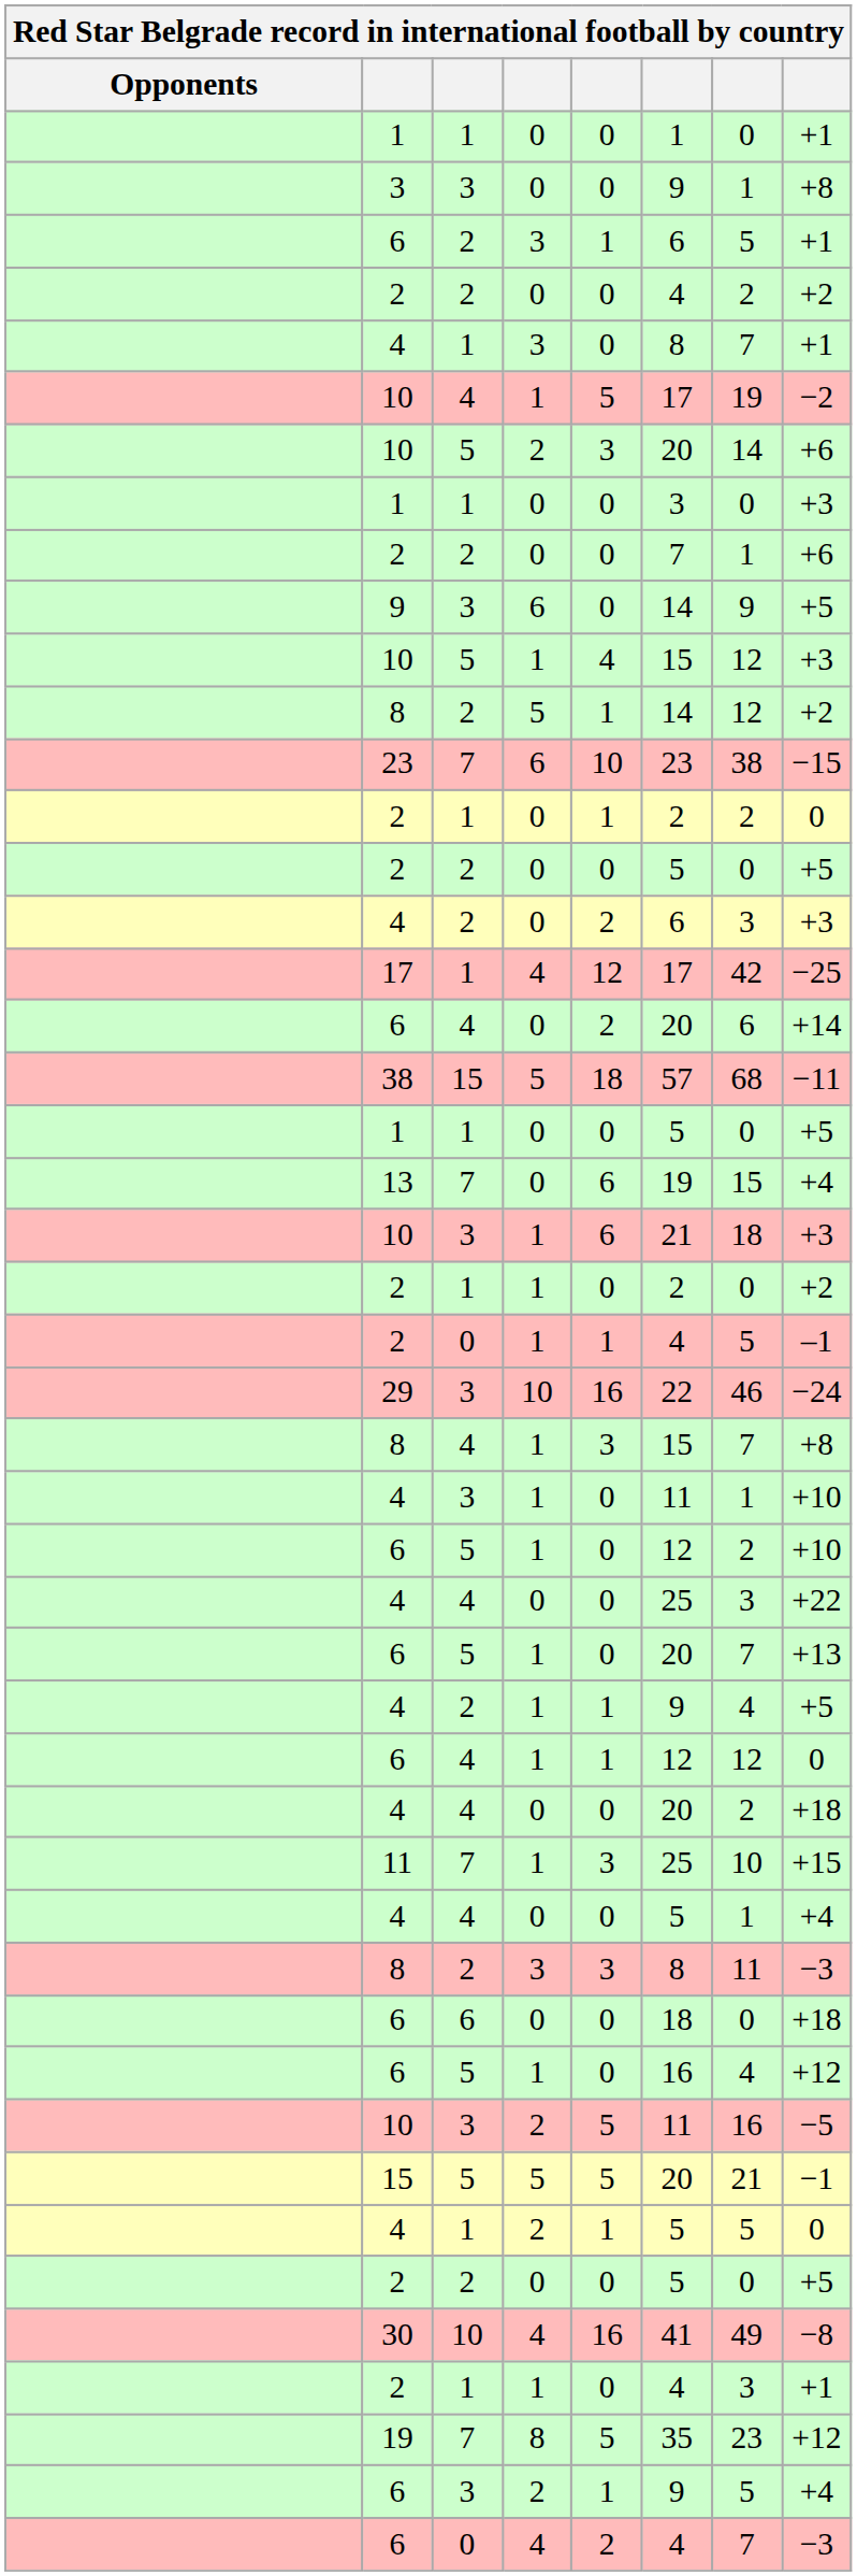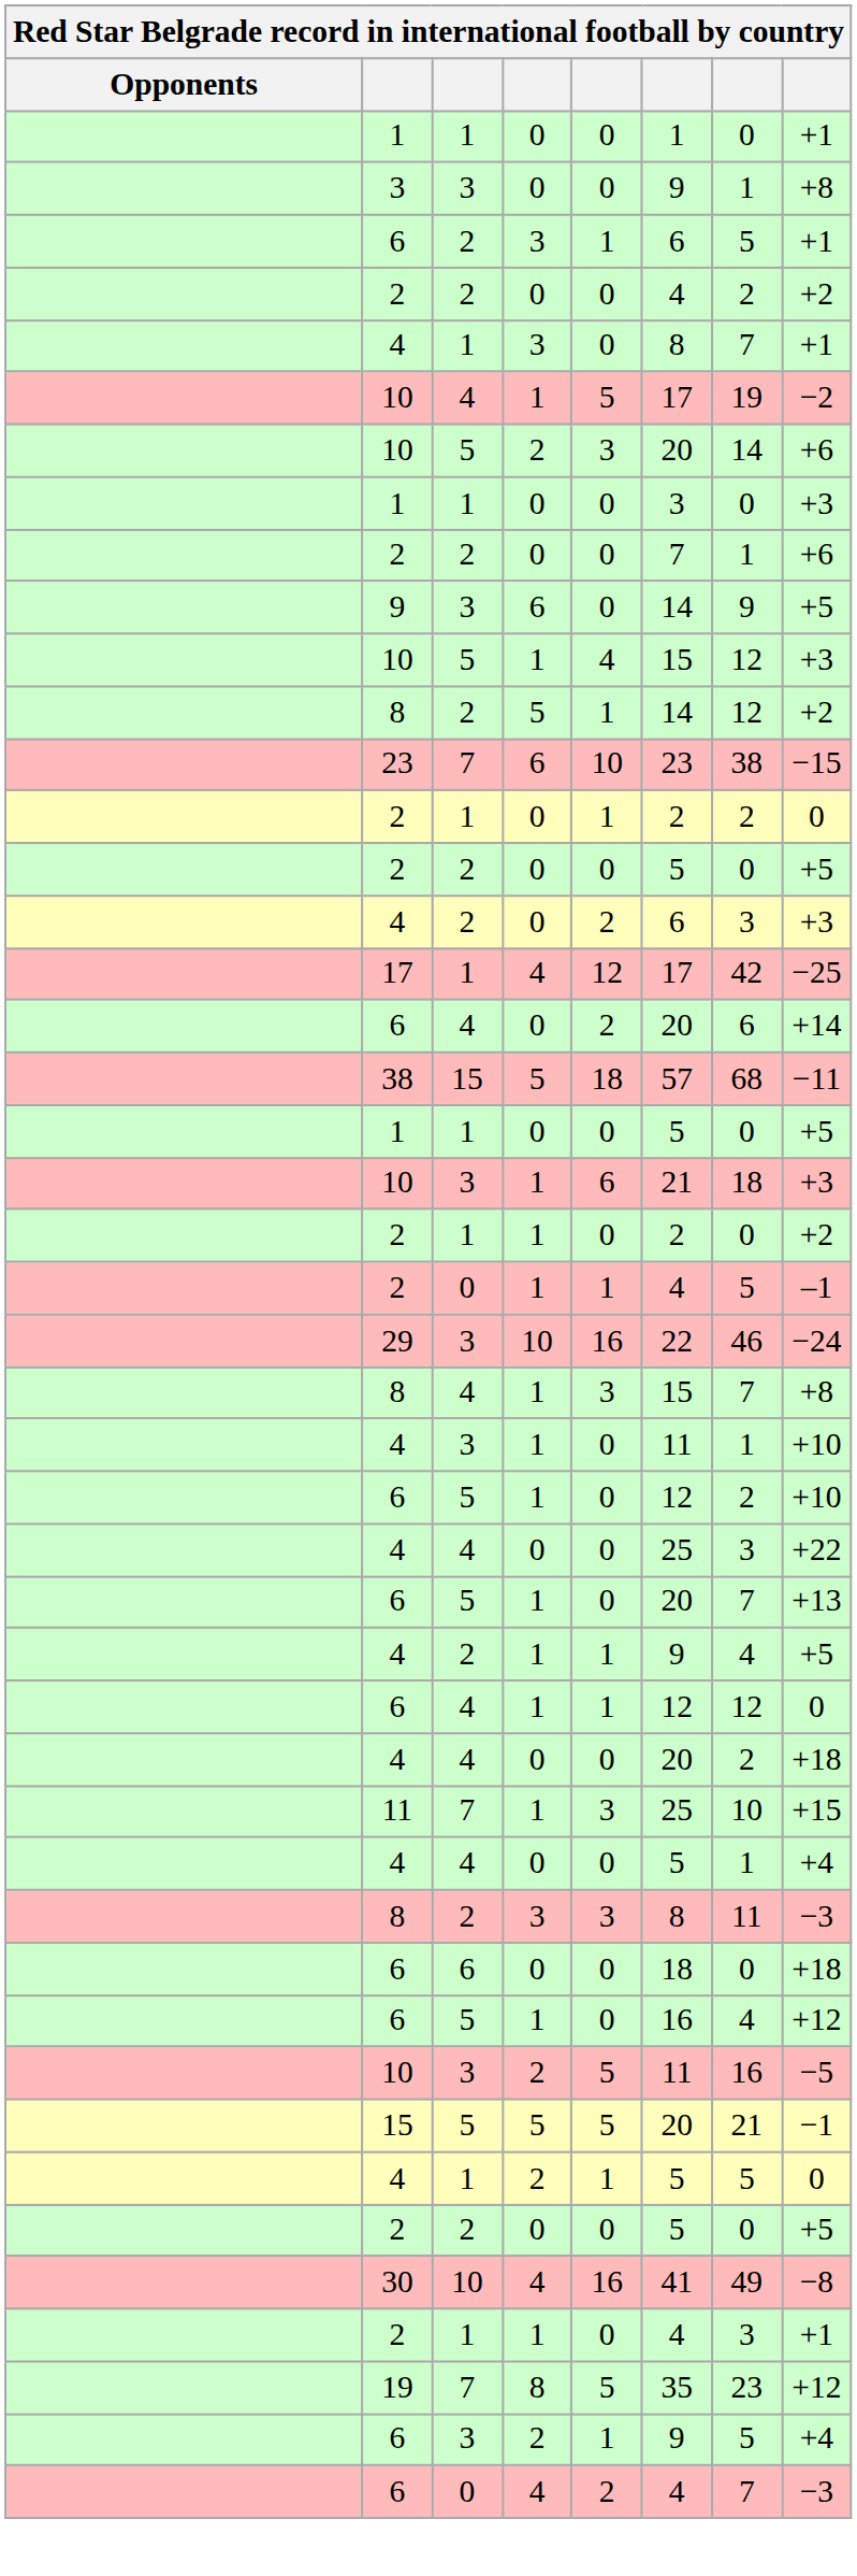 <table class="wikitable sortable collapsed" style="text-align: center; font-size: 90%;">
 <tr>
 <th colspan="8"><strong>Red Star Belgrade record in international football by country</strong></th>
 </tr>
 <tr>
 <th>Opponents</th>
 <th width=25></th>
 <th width=25></th>
 <th width=25></th>
 <th width=25></th>
 <th width=25></th>
 <th width=25></th>
 <th width=25></th>
 </tr>
 <tr bgcolor="#CCFFCC">
 <td align="left"></td>
 <td>1</td>
 <td>1</td>
 <td>0</td>
 <td>0</td>
 <td>1</td>
 <td>0</td>
 <td>+1</td>
 </tr>
 <tr bgcolor="#CCFFCC">
 <td align="left"></td>
 <td>3</td>
 <td>3</td>
 <td>0</td>
 <td>0</td>
 <td>9</td>
 <td>1</td>
 <td>+8</td>
 </tr>
 <tr bgcolor="#CCFFCC">
 <td align="left"></td>
 <td>6</td>
 <td>2</td>
 <td>3</td>
 <td>1</td>
 <td>6</td>
 <td>5</td>
 <td>+1</td>
 </tr>
 <tr bgcolor="#CCFFCC">
 <td align="left"></td>
 <td>2</td>
 <td>2</td>
 <td>0</td>
 <td>0</td>
 <td>4</td>
 <td>2</td>
 <td>+2</td>
 </tr>
 <tr bgcolor="#CCFFCC">
 <td align="left"></td>
 <td>4</td>
 <td>1</td>
 <td>3</td>
 <td>0</td>
 <td>8</td>
 <td>7</td>
 <td>+1</td>
 </tr>
 <tr bgcolor="#FFBBBB">
 <td align="left"></td>
 <td>10</td>
 <td>4</td>
 <td>1</td>
 <td>5</td>
 <td>17</td>
 <td>19</td>
 <td>−2</td>
 </tr>
 <tr bgcolor="#CCFFCC">
 <td align="left"></td>
 <td>10</td>
 <td>5</td>
 <td>2</td>
 <td>3</td>
 <td>20</td>
 <td>14</td>
 <td>+6</td>
 </tr>
 <tr bgcolor="#CCFFCC">
 <td align="left"></td>
 <td>1</td>
 <td>1</td>
 <td>0</td>
 <td>0</td>
 <td>3</td>
 <td>0</td>
 <td>+3</td>
 </tr>
 <tr bgcolor="#CCFFCC">
 <td align="left"></td>
 <td>2</td>
 <td>2</td>
 <td>0</td>
 <td>0</td>
 <td>7</td>
 <td>1</td>
 <td>+6</td>
 </tr>
 <tr bgcolor="#CCFFCC">
 <td align="left"></td>
 <td>9</td>
 <td>3</td>
 <td>6</td>
 <td>0</td>
 <td>14</td>
 <td>9</td>
 <td>+5</td>
 </tr>
 <tr bgcolor="#CCFFCC">
 <td align="left"></td>
 <td>10</td>
 <td>5</td>
 <td>1</td>
 <td>4</td>
 <td>15</td>
 <td>12</td>
 <td>+3</td>
 </tr>
 <tr bgcolor="#CCFFCC">
 <td align="left"></td>
 <td>8</td>
 <td>2</td>
 <td>5</td>
 <td>1</td>
 <td>14</td>
 <td>12</td>
 <td>+2</td>
 </tr>
 <tr bgcolor="#FFBBBB">
 <td align="left"></td>
 <td>23</td>
 <td>7</td>
 <td>6</td>
 <td>10</td>
 <td>23</td>
 <td>38</td>
 <td>−15</td>
 </tr>
 <tr bgcolor="#FFFFBB">
 <td align="left"></td>
 <td>2</td>
 <td>1</td>
 <td>0</td>
 <td>1</td>
 <td>2</td>
 <td>2</td>
 <td>0</td>
 </tr>
 <tr bgcolor="#CCFFCC">
 <td align="left"></td>
 <td>2</td>
 <td>2</td>
 <td>0</td>
 <td>0</td>
 <td>5</td>
 <td>0</td>
 <td>+5</td>
 </tr>
 <tr bgcolor="#FFFFBB">
 <td align="left"></td>
 <td>4</td>
 <td>2</td>
 <td>0</td>
 <td>2</td>
 <td>6</td>
 <td>3</td>
 <td>+3</td>
 </tr>
 <tr bgcolor="#FFBBBB">
 <td align="left"></td>
 <td>17</td>
 <td>1</td>
 <td>4</td>
 <td>12</td>
 <td>17</td>
 <td>42</td>
 <td>−25</td>
 </tr>
 <tr bgcolor="#CCFFCC">
 <td align="left"></td>
 <td>6</td>
 <td>4</td>
 <td>0</td>
 <td>2</td>
 <td>20</td>
 <td>6</td>
 <td>+14</td>
 </tr>
 <tr bgcolor="#FFBBBB">
 <td align="left"></td>
 <td>38</td>
 <td>15</td>
 <td>5</td>
 <td>18</td>
 <td>57</td>
 <td>68</td>
 <td>−11</td>
 </tr>
 <tr bgcolor="#CCFFCC">
 <td align="left"></td>
 <td>1</td>
 <td>1</td>
 <td>0</td>
 <td>0</td>
 <td>5</td>
 <td>0</td>
 <td>+5</td>
-</tr>
-<tr bgcolor="#CCFFCC">
-<td align="left"></td>
-<td>13</td>
-<td>7</td>
-<td>0</td>
-<td>6</td>
-<td>19</td>
-<td>15</td>
-<td>+4</td>
 </tr>
 <tr bgcolor="#FFBBBB">
 <td align="left"></td>
 <td>10</td>
 <td>3</td>
 <td>1</td>
 <td>6</td>
 <td>21</td>
 <td>18</td>
 <td>+3</td>
 </tr>
 <tr bgcolor="#CCFFCC">
 <td align="left"></td>
 <td>2</td>
 <td>1</td>
 <td>1</td>
 <td>0</td>
 <td>2</td>
 <td>0</td>
 <td>+2</td>
 </tr>
 <tr bgcolor="#FFBBBB">
 <td align="left"></td>
 <td>2</td>
 <td>0</td>
 <td>1</td>
 <td>1</td>
 <td>4</td>
 <td>5</td>
 <td>–1</td>
 </tr>
 <tr bgcolor="#FFBBBB">
 <td align="left"></td>
 <td>29</td>
 <td>3</td>
 <td>10</td>
 <td>16</td>
 <td>22</td>
 <td>46</td>
 <td>−24</td>
 </tr>
 <tr bgcolor="#CCFFCC">
 <td align="left"></td>
 <td>8</td>
 <td>4</td>
 <td>1</td>
 <td>3</td>
 <td>15</td>
 <td>7</td>
 <td>+8</td>
 </tr>
 <tr bgcolor="#CCFFCC">
 <td align="left"></td>
 <td>4</td>
 <td>3</td>
 <td>1</td>
 <td>0</td>
 <td>11</td>
 <td>1</td>
 <td>+10</td>
 </tr>
 <tr bgcolor="#CCFFCC">
 <td align="left"></td>
 <td>6</td>
 <td>5</td>
 <td>1</td>
 <td>0</td>
 <td>12</td>
 <td>2</td>
 <td>+10</td>
 </tr>
 <tr bgcolor="#CCFFCC">
 <td align="left"></td>
 <td>4</td>
 <td>4</td>
 <td>0</td>
 <td>0</td>
 <td>25</td>
 <td>3</td>
 <td>+22</td>
 </tr>
 <tr bgcolor="#CCFFCC">
 <td align="left"></td>
 <td>6</td>
 <td>5</td>
 <td>1</td>
 <td>0</td>
 <td>20</td>
 <td>7</td>
 <td>+13</td>
 </tr>
 <tr bgcolor="#CCFFCC">
 <td align="left"></td>
 <td>4</td>
 <td>2</td>
 <td>1</td>
 <td>1</td>
 <td>9</td>
 <td>4</td>
 <td>+5</td>
 </tr>
 <tr bgcolor="#CCFFCC">
 <td align="left"></td>
 <td>6</td>
 <td>4</td>
 <td>1</td>
 <td>1</td>
 <td>12</td>
 <td>12</td>
 <td>0</td>
 </tr>
 <tr bgcolor="#CCFFCC">
 <td align="left"></td>
 <td>4</td>
 <td>4</td>
 <td>0</td>
 <td>0</td>
 <td>20</td>
 <td>2</td>
 <td>+18</td>
 </tr>
 <tr bgcolor="#CCFFCC">
 <td align="left"></td>
 <td>11</td>
 <td>7</td>
 <td>1</td>
 <td>3</td>
 <td>25</td>
 <td>10</td>
 <td>+15</td>
 </tr>
 <tr bgcolor="#CCFFCC">
 <td align="left"></td>
 <td>4</td>
 <td>4</td>
 <td>0</td>
 <td>0</td>
 <td>5</td>
 <td>1</td>
 <td>+4</td>
 </tr>
 <tr bgcolor="#FFBBBB">
 <td align="left"></td>
 <td>8</td>
 <td>2</td>
 <td>3</td>
 <td>3</td>
 <td>8</td>
 <td>11</td>
 <td>−3</td>
 </tr>
 <tr bgcolor="#CCFFCC">
 <td align="left"></td>
 <td>6</td>
 <td>6</td>
 <td>0</td>
 <td>0</td>
 <td>18</td>
 <td>0</td>
 <td>+18</td>
 </tr>
 <tr bgcolor="#CCFFCC">
 <td align="left"></td>
 <td>6</td>
 <td>5</td>
 <td>1</td>
 <td>0</td>
 <td>16</td>
 <td>4</td>
 <td>+12</td>
 </tr>
 <tr bgcolor="#FFBBBB">
 <td align="left"></td>
 <td>10</td>
 <td>3</td>
 <td>2</td>
 <td>5</td>
 <td>11</td>
 <td>16</td>
 <td>−5</td>
 </tr>
 <tr bgcolor="#FFFFBB">
 <td align="left"></td>
 <td>15</td>
 <td>5</td>
 <td>5</td>
 <td>5</td>
 <td>20</td>
 <td>21</td>
 <td>−1</td>
 </tr>
 <tr bgcolor="#FFFFBB">
 <td align="left"></td>
 <td>4</td>
 <td>1</td>
 <td>2</td>
 <td>1</td>
 <td>5</td>
 <td>5</td>
 <td>0</td>
 </tr>
 <tr bgcolor="#CCFFCC">
 <td align="left"></td>
 <td>2</td>
 <td>2</td>
 <td>0</td>
 <td>0</td>
 <td>5</td>
 <td>0</td>
 <td>+5</td>
 </tr>
 <tr bgcolor="#FFBBBB">
 <td align="left"></td>
 <td>30</td>
 <td>10</td>
 <td>4</td>
 <td>16</td>
 <td>41</td>
 <td>49</td>
 <td>−8</td>
 </tr>
 <tr bgcolor="#CCFFCC">
 <td align="left"></td>
 <td>2</td>
 <td>1</td>
 <td>1</td>
 <td>0</td>
 <td>4</td>
 <td>3</td>
 <td>+1</td>
 </tr>
 <tr bgcolor="#CCFFCC">
 <td align="left"></td>
 <td>19</td>
 <td>7</td>
 <td>8</td>
 <td>5</td>
 <td>35</td>
 <td>23</td>
 <td>+12</td>
 </tr>
 <tr bgcolor="#CCFFCC">
 <td align="left"></td>
 <td>6</td>
 <td>3</td>
 <td>2</td>
 <td>1</td>
 <td>9</td>
 <td>5</td>
 <td>+4</td>
 </tr>
 <tr bgcolor="#FFBBBB">
 <td align="left"></td>
 <td>6</td>
 <td>0</td>
 <td>4</td>
 <td>2</td>
 <td>4</td>
 <td>7</td>
 <td>−3</td>
 </tr>
 </table>
